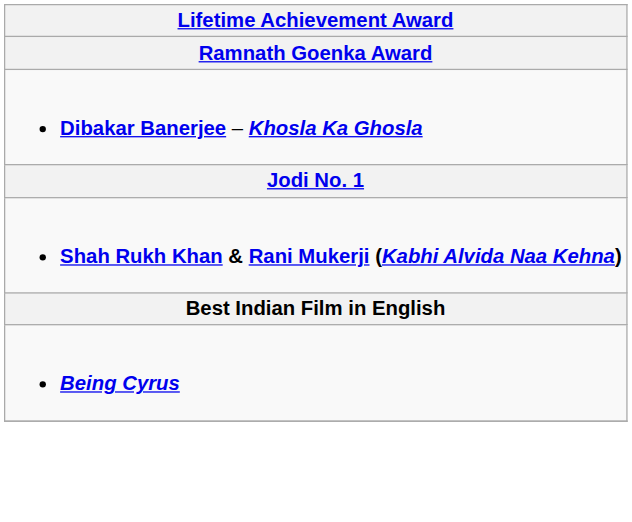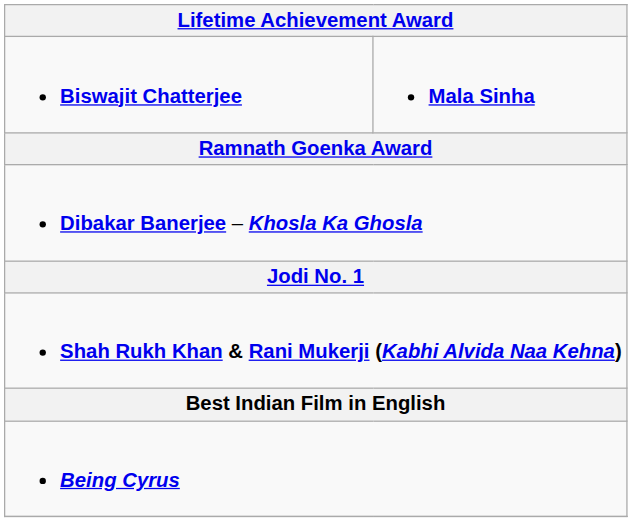 <table class="wikitable">
 <tr>
 <th colspan="2"><a href='#'>Lifetime Achievement Award</a></th>
+</tr>
+<tr>
+<td><br><ul><li><strong><a href='#'>Biswajit Chatterjee</a></strong></li></ul></td>
+<td><br><ul><li><strong><a href='#'>Mala Sinha</a></strong></li></ul></td>
 </tr>
 <tr>
 <th colspan="2"><a href='#'>Ramnath Goenka Award</a></th>
 </tr>
 <tr>
 <td colspan="2"><br><ul><li><strong><a href='#'>Dibakar Banerjee</a></strong> – <strong><em><a href='#'>Khosla Ka Ghosla</a></em></strong></li></ul></td>
 </tr>
 <tr>
 <th colspan="2"><a href='#'>Jodi No. 1</a></th>
 </tr>
 <tr>
 <td colspan="2"><br><ul><li><strong><a href='#'>Shah Rukh Khan</a> &</strong> <strong><a href='#'>Rani Mukerji</a> (<em><a href='#'>Kabhi Alvida Naa Kehna</a></em>)</strong></li></ul></td>
 </tr>
 <tr>
 <th colspan="2">Best Indian Film in English</th>
 </tr>
 <tr>
 <td colspan="2"><br><ul><li><strong><em><a href='#'>Being Cyrus</a></em></strong></li></ul></td>
 </tr>
 <tr>
 </tr>
 </table>
